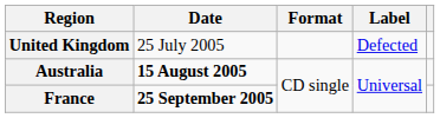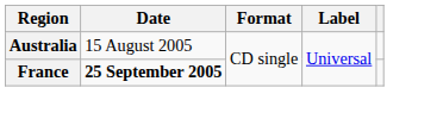 <table class="wikitable plainrowheaders">
 <tr>
 <th>Region</th>
 <th>Date</th>
 <th>Format</th>
 <th>Label</th>
 <th></th>
 </tr>
 <tr>
-<th scope="row">United Kingdom</th>
-<td>25 July 2005</td>
-<td></td>
-<td><a href='#'>Defected</a></td>
-<td></td>
-</tr>
-<tr>
 <th scope="row">Australia</th>
-<td><strong>15 August 2005</strong></td>
+<td>15 August 2005</td>
 <td rowspan="2">CD single</td>
 <td rowspan="2"><a href='#'>Universal</a></td>
 <td></td>
 </tr>
 <tr>
 <th scope="row">France</th>
 <td><strong>25 September 2005</strong></td>
 <td></td>
 </tr>
 </table>
